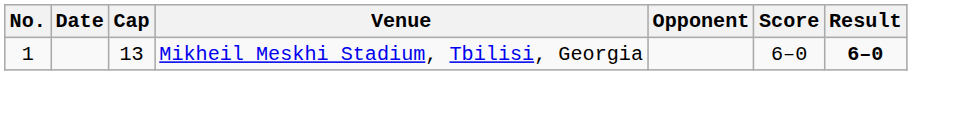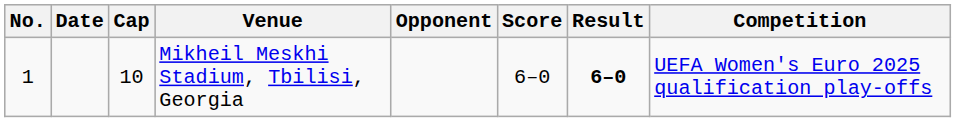 <table class="wikitable sortable">
 <tr>
 <th scope="col">No.</th>
 <th scope="col">Date</th>
 <th scope="col">Cap</th>
 <th scope="col">Venue</th>
 <th scope="col">Opponent</th>
 <th scope="col">Score</th>
 <th scope="col">Result</th>
+<th scope="col">Competition</th>
 </tr>
 <tr>
 <td align="center">1</td>
 <td></td>
-<td align="center">13</td>
+<td align="center">10</td>
 <td><a href='#'>Mikheil Meskhi Stadium</a>, <a href='#'>Tbilisi</a>, Georgia</td>
 <td></td>
 <td align="center">6–0</td>
 <td align="center"><strong>6–0</strong></td>
+<td><a href='#'>UEFA Women's Euro 2025 qualification play-offs</a></td>
 </tr>
 </table>
